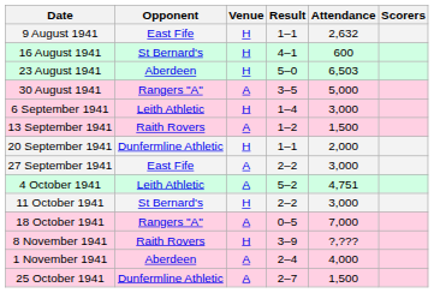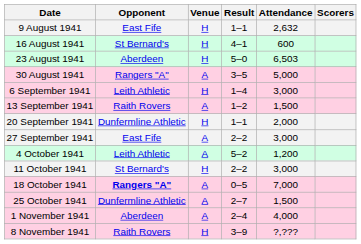 <table class="wikitable sortable" style="font-size:95%; text-align:center">
 <tr>
 <th>Date</th>
 <th>Opponent</th>
 <th>Venue</th>
 <th>Result</th>
 <th>Attendance</th>
 <th>Scorers</th>
 </tr>
 <tr bgcolor = "#f3f3f3">
 <td>9 August 1941</td>
 <td><a href='#'>East Fife</a></td>
 <td><a href='#'>H</a></td>
 <td>1–1</td>
 <td>2,632</td>
 <td></td>
 </tr>
 <tr bgcolor = "#d0ffe3">
 <td>16 August 1941</td>
 <td><a href='#'>St Bernard's</a></td>
 <td><a href='#'>H</a></td>
 <td>4–1</td>
 <td>600</td>
 <td></td>
 </tr>
 <tr bgcolor = "#d0ffe3">
 <td>23 August 1941</td>
 <td><a href='#'>Aberdeen</a></td>
 <td><a href='#'>H</a></td>
 <td>5–0</td>
 <td>6,503</td>
 <td></td>
 </tr>
 <tr bgcolor = "#ffd0e3">
 <td>30 August 1941</td>
 <td><a href='#'>Rangers "A"</a></td>
 <td><a href='#'>A</a></td>
 <td>3–5</td>
 <td>5,000</td>
 <td></td>
 </tr>
 <tr bgcolor = "#ffd0e3">
 <td>6 September 1941</td>
 <td><a href='#'>Leith Athletic</a></td>
 <td><a href='#'>H</a></td>
 <td>1–4</td>
 <td>3,000</td>
 <td></td>
 </tr>
 <tr bgcolor = "#ffd0e3">
 <td>13 September 1941</td>
 <td><a href='#'>Raith Rovers</a></td>
 <td><a href='#'>A</a></td>
 <td>1–2</td>
 <td>1,500</td>
 <td></td>
 </tr>
 <tr bgcolor = "#f3f3f3">
 <td>20 September 1941</td>
 <td><a href='#'>Dunfermline Athletic</a></td>
 <td><a href='#'>H</a></td>
 <td>1–1</td>
 <td>2,000</td>
 <td></td>
 </tr>
 <tr bgcolor = "#f3f3f3">
 <td>27 September 1941</td>
 <td><a href='#'>East Fife</a></td>
 <td><a href='#'>A</a></td>
 <td>2–2</td>
 <td>3,000</td>
 <td></td>
 </tr>
 <tr bgcolor = "#d0ffe3">
 <td>4 October 1941</td>
 <td><a href='#'>Leith Athletic</a></td>
 <td><a href='#'>A</a></td>
 <td>5–2</td>
-<td>4,751</td>
+<td>1,200</td>
 <td></td>
 </tr>
 <tr bgcolor = "#f3f3f3">
 <td>11 October 1941</td>
 <td><a href='#'>St Bernard's</a></td>
 <td><a href='#'>H</a></td>
 <td>2–2</td>
 <td>3,000</td>
 <td></td>
 </tr>
 <tr bgcolor = "#ffd0e3">
 <td>18 October 1941</td>
-<td><a href='#'>Rangers "A"</a></td>
+<td><strong><a href='#'>Rangers "A"</a></strong></td>
 <td><a href='#'>A</a></td>
 <td>0–5</td>
 <td>7,000</td>
 <td></td>
 </tr>
 <tr bgcolor = "#ffd0e3">
-<td>8 November 1941</td>
-<td><a href='#'>Raith Rovers</a></td>
-<td><a href='#'>H</a></td>
-<td>3–9</td>
-<td>?,???</td>
+<td>25 October 1941</td>
+<td><a href='#'>Dunfermline Athletic</a></td>
+<td><a href='#'>A</a></td>
+<td>2–7</td>
+<td>1,500</td>
 <td></td>
 </tr>
 <tr bgcolor = "#ffd0e3">
 <td>1 November 1941</td>
 <td><a href='#'>Aberdeen</a></td>
 <td><a href='#'>A</a></td>
 <td>2–4</td>
 <td>4,000</td>
 <td></td>
 </tr>
 <tr bgcolor = "#ffd0e3">
-<td>25 October 1941</td>
-<td><a href='#'>Dunfermline Athletic</a></td>
-<td><a href='#'>A</a></td>
-<td>2–7</td>
-<td>1,500</td>
+<td>8 November 1941</td>
+<td><a href='#'>Raith Rovers</a></td>
+<td><a href='#'>H</a></td>
+<td>3–9</td>
+<td>?,???</td>
 <td></td>
 </tr>
 </table>
